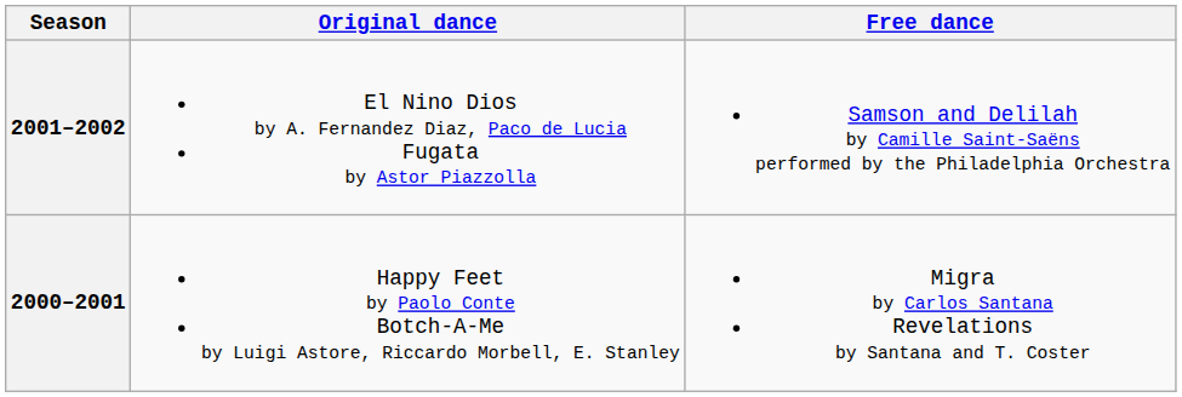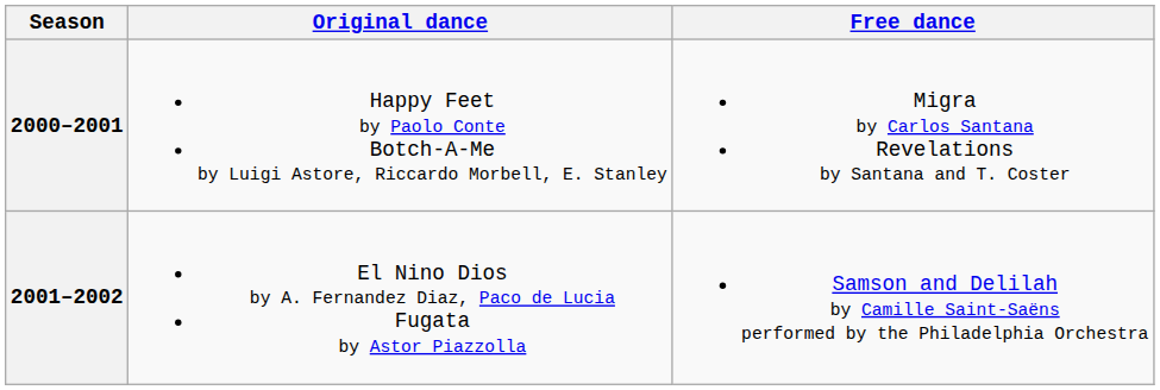 <table class=wikitable style=text-align:center>
 <tr>
 <th>Season</th>
 <th><a href='#'>Original dance</a></th>
 <th><a href='#'>Free dance</a></th>
 </tr>
 <tr>
+<th>2000–2001 <br> </th>
+<td><br><ul><li>Happy Feet <br><small> by <a href='#'>Paolo Conte</a> </small></li><li>Botch-A-Me <br><small> by Luigi Astore, Riccardo Morbell, E. Stanley </small></li></ul></td>
+<td><br><ul><li>Migra <br><small> by <a href='#'>Carlos Santana</a> </small></li><li>Revelations <br><small> by Santana and T. Coster </small></li></ul></td>
+</tr>
+<tr>
 <th>2001–2002 <br> </th>
 <td><br><ul><li>El Nino Dios <br><small> by A. Fernandez Diaz, <a href='#'>Paco de Lucia</a> </small></li><li>Fugata <br><small> by <a href='#'>Astor Piazzolla</a> </small></li></ul></td>
 <td><br><ul><li><a href='#'>Samson and Delilah</a> <br><small> by <a href='#'>Camille Saint-Saëns</a> <br> performed by the Philadelphia Orchestra </small></li></ul></td>
 </tr>
-<tr>
-<th>2000–2001 <br> </th>
-<td><br><ul><li>Happy Feet <br><small> by <a href='#'>Paolo Conte</a> </small></li><li>Botch-A-Me <br><small> by Luigi Astore, Riccardo Morbell, E. Stanley </small></li></ul></td>
-<td><br><ul><li>Migra <br><small> by <a href='#'>Carlos Santana</a> </small></li><li>Revelations <br><small> by Santana and T. Coster </small></li></ul></td>
-</tr>
 </table>
